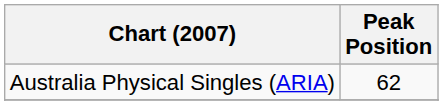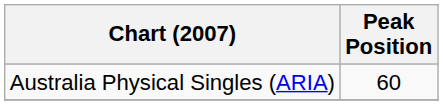 <table class="wikitable sortable">
 <tr>
 <th>Chart (2007)</th>
 <th>Peak<br>Position</th>
 </tr>
 <tr>
 <td>Australia Physical Singles (<a href='#'>ARIA</a>)</td>
-<td align="center">62</td>
+<td align="center">60</td>
 </tr>
 <tr>
 </tr>
 <tr>
 </tr>
 <tr>
 </tr>
 <tr>
 </tr>
 </table>
